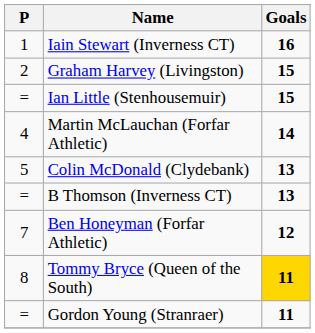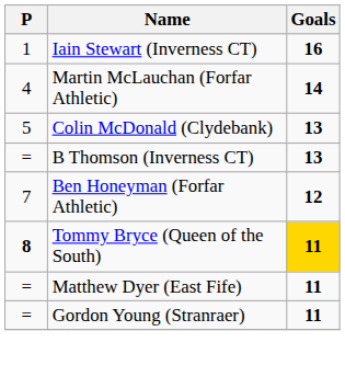 <table class="wikitable" style="text-align: center;">
 <tr>
 <th width=30>P</th>
 <th width=200>Name</th>
 <th width=30>Goals</th>
 </tr>
 <tr>
 <td>1</td>
 <td style="text-align:left;"> <a href='#'>Iain Stewart</a> (Inverness CT)</td>
 <td><strong>16</strong></td>
-</tr>
-<tr>
-<td>2</td>
-<td style="text-align:left;"> <a href='#'>Graham Harvey</a> (Livingston)</td>
-<td><strong>15 </strong></td>
-</tr>
-<tr>
-<td>=</td>
-<td style="text-align:left;"> <a href='#'>Ian Little</a> (Stenhousemuir)</td>
-<td><strong>15 </strong></td>
 </tr>
 <tr>
 <td>4</td>
 <td style="text-align:left;"> Martin McLauchan (Forfar Athletic)</td>
 <td><strong>14</strong></td>
 </tr>
 <tr>
 <td>5</td>
 <td style="text-align:left;"> <a href='#'>Colin McDonald</a> (Clydebank)</td>
 <td><strong>13</strong></td>
 </tr>
 <tr>
 <td>=</td>
 <td style="text-align:left;"> B Thomson (Inverness CT)</td>
 <td><strong>13</strong></td>
 </tr>
 <tr>
 <td>7</td>
 <td style="text-align:left;"> <a href='#'>Ben Honeyman</a> (Forfar Athletic)</td>
 <td><strong>12</strong></td>
 </tr>
 <tr>
-<td>8</td>
+<td><strong>8</strong></td>
 <td style="text-align:left;"> <a href='#'>Tommy Bryce</a> (Queen of the South)</td>
 <td style="background: gold;"><strong>11</strong></td>
+</tr>
+<tr>
+<td>=</td>
+<td style="text-align:left;"> Matthew Dyer (East Fife)</td>
+<td><strong>11 </strong></td>
 </tr>
 <tr>
 <td>=</td>
 <td style="text-align:left;"> Gordon Young (Stranraer)</td>
 <td><strong>11 </strong></td>
 </tr>
 <tr>
 </tr>
 </table>
